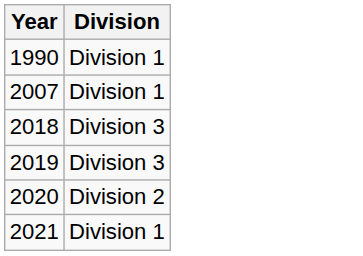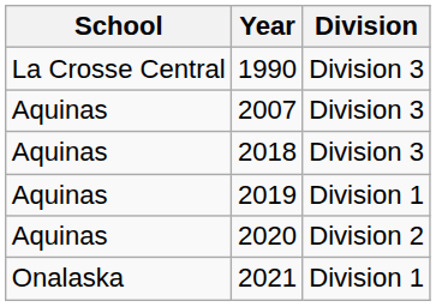 <table class="wikitable">
 <tr>
+<th>School</th>
 <th>Year</th>
 <th>Division</th>
 </tr>
 <tr>
+<td>La Crosse Central</td>
 <td>1990</td>
-<td>Division 1</td>
+<td>Division 3</td>
 </tr>
 <tr>
+<td>Aquinas</td>
 <td>2007</td>
-<td>Division 1</td>
+<td>Division 3</td>
 </tr>
 <tr>
+<td>Aquinas</td>
 <td>2018</td>
 <td>Division 3</td>
 </tr>
 <tr>
+<td>Aquinas</td>
 <td>2019</td>
-<td>Division 3</td>
+<td>Division 1</td>
 </tr>
 <tr>
+<td>Aquinas</td>
 <td>2020</td>
 <td>Division 2</td>
 </tr>
 <tr>
+<td>Onalaska</td>
 <td>2021</td>
 <td>Division 1</td>
 </tr>
 </table>
